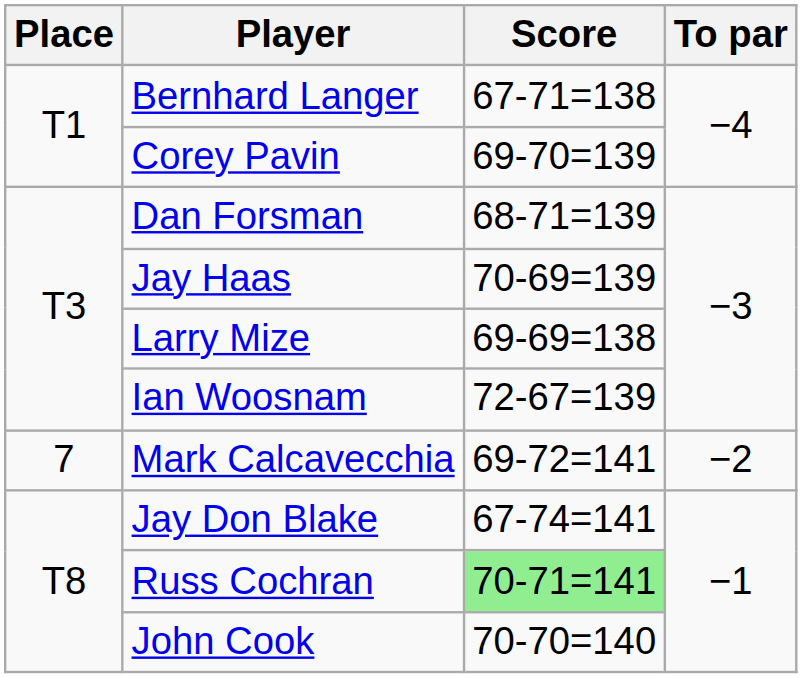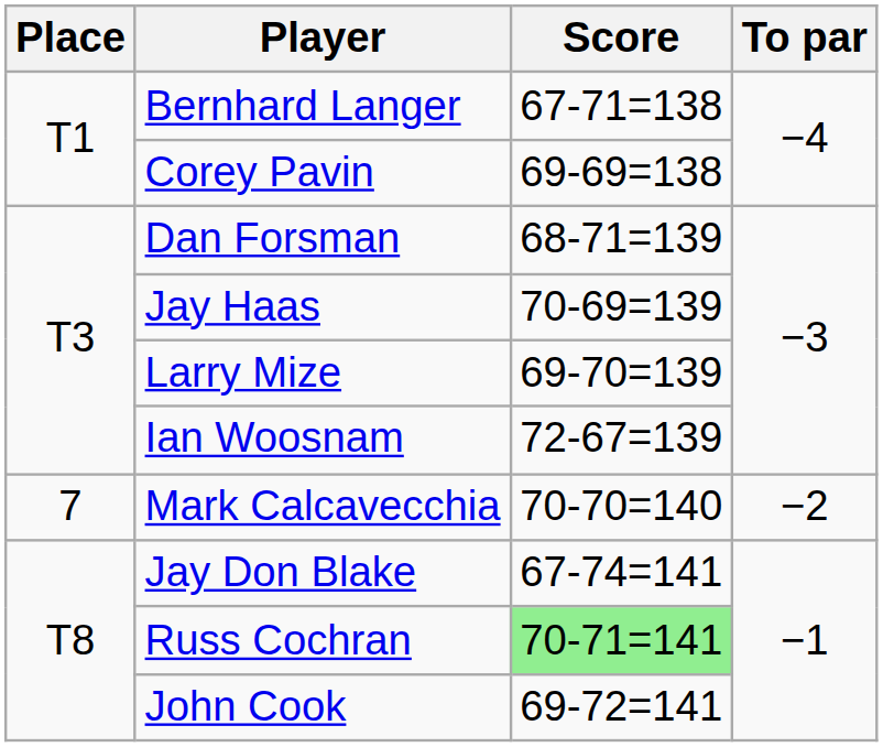 <table class="wikitable">
 <tr>
 <th>Place</th>
 <th>Player</th>
 <th>Score</th>
 <th>To par</th>
 </tr>
 <tr>
 <td rowspan=2 align=center>T1</td>
 <td> <a href='#'>Bernhard Langer</a></td>
 <td>67-71=138</td>
 <td rowspan=2 align=center>−4</td>
 </tr>
 <tr>
 <td> <a href='#'>Corey Pavin</a></td>
-<td>69-70=139</td>
+<td>69-69=138</td>
 </tr>
 <tr>
 <td rowspan=4 align=center>T3</td>
 <td> <a href='#'>Dan Forsman</a></td>
 <td>68-71=139</td>
 <td rowspan=4 align=center>−3</td>
 </tr>
 <tr>
 <td> <a href='#'>Jay Haas</a></td>
 <td>70-69=139</td>
 </tr>
 <tr>
 <td> <a href='#'>Larry Mize</a></td>
-<td>69-69=138</td>
+<td>69-70=139</td>
 </tr>
 <tr>
 <td> <a href='#'>Ian Woosnam</a></td>
 <td>72-67=139</td>
 </tr>
 <tr>
 <td align=center>7</td>
 <td> <a href='#'>Mark Calcavecchia</a></td>
-<td>69-72=141</td>
+<td>70-70=140</td>
 <td align=center>−2</td>
 </tr>
 <tr>
 <td rowspan=3 align=center>T8</td>
 <td> <a href='#'>Jay Don Blake</a></td>
 <td>67-74=141</td>
 <td rowspan=3 align=center>−1</td>
 </tr>
 <tr>
 <td> <a href='#'>Russ Cochran</a></td>
 <td style="background: lightgreen;">70-71=141</td>
 </tr>
 <tr>
 <td> <a href='#'>John Cook</a></td>
-<td>70-70=140</td>
+<td>69-72=141</td>
 </tr>
 </table>
